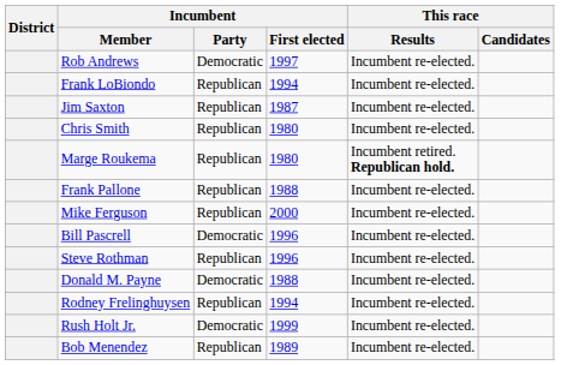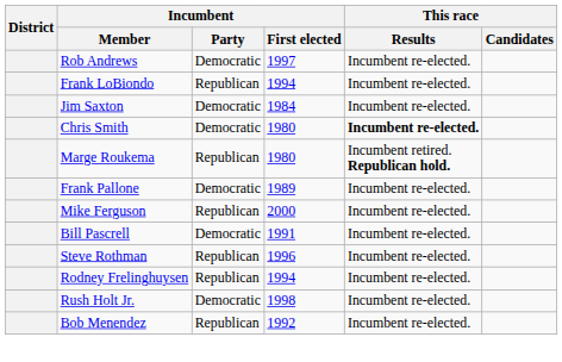 <table class=wikitable>
 <tr>
 <th rowspan=2>District</th>
 <th colspan=3>Incumbent</th>
 <th colspan=2>This race</th>
 </tr>
 <tr>
 <th>Member</th>
 <th>Party</th>
 <th>First elected</th>
 <th>Results</th>
 <th>Candidates</th>
 </tr>
 <tr>
 <th></th>
 <td><a href='#'>Rob Andrews</a></td>
 <td>Democratic</td>
 <td><a href='#'>1997</a></td>
 <td>Incumbent re-elected.</td>
 <td nowrap></td>
 </tr>
 <tr>
 <th></th>
 <td><a href='#'>Frank LoBiondo</a></td>
 <td>Republican</td>
 <td><a href='#'>1994</a></td>
 <td>Incumbent re-elected.</td>
 <td nowrap></td>
 </tr>
 <tr>
 <th></th>
 <td><a href='#'>Jim Saxton</a></td>
-<td>Republican</td>
-<td><a href='#'>1987</a></td>
+<td>Democratic</td>
+<td><a href='#'>1984</a></td>
 <td>Incumbent re-elected.</td>
 <td nowrap><br></td>
 </tr>
 <tr>
 <th></th>
 <td><a href='#'>Chris Smith</a></td>
-<td>Republican</td>
+<td>Democratic</td>
 <td><a href='#'>1980</a></td>
-<td>Incumbent re-elected.</td>
+<td><strong>Incumbent re-elected.</strong></td>
 <td nowrap><br></td>
 </tr>
 <tr>
 <th></th>
 <td><a href='#'>Marge Roukema</a></td>
 <td>Republican</td>
 <td><a href='#'>1980</a></td>
 <td>Incumbent retired.<br><strong>Republican hold.</strong></td>
 <td nowrap></td>
 </tr>
 <tr>
 <th></th>
 <td><a href='#'>Frank Pallone</a></td>
-<td>Republican</td>
-<td><a href='#'>1988</a></td>
+<td>Democratic</td>
+<td><a href='#'>1989</a></td>
 <td>Incumbent re-elected.</td>
 <td nowrap><br></td>
 </tr>
 <tr>
 <th></th>
 <td><a href='#'>Mike Ferguson</a></td>
 <td>Republican</td>
 <td><a href='#'>2000</a></td>
 <td>Incumbent re-elected.</td>
 <td nowrap></td>
 </tr>
 <tr>
 <th></th>
 <td><a href='#'>Bill Pascrell</a></td>
 <td>Democratic</td>
-<td><a href='#'>1996</a></td>
+<td><a href='#'>1991</a></td>
 <td>Incumbent re-elected.</td>
 <td nowrap></td>
 </tr>
 <tr>
 <th></th>
 <td><a href='#'>Steve Rothman</a></td>
 <td>Republican</td>
 <td><a href='#'>1996</a></td>
-<td>Incumbent re-elected.</td>
-<td nowrap></td>
-</tr>
-<tr>
-<th></th>
-<td><a href='#'>Donald M. Payne</a></td>
-<td>Democratic</td>
-<td><a href='#'>1988</a></td>
 <td>Incumbent re-elected.</td>
 <td nowrap></td>
 </tr>
 <tr>
 <th></th>
 <td><a href='#'>Rodney Frelinghuysen</a></td>
 <td>Republican</td>
 <td><a href='#'>1994</a></td>
 <td>Incumbent re-elected.</td>
 <td nowrap></td>
 </tr>
 <tr>
 <th></th>
 <td><a href='#'>Rush Holt Jr.</a></td>
 <td>Democratic</td>
-<td><a href='#'>1999</a></td>
+<td><a href='#'>1998</a></td>
 <td>Incumbent re-elected.</td>
 <td nowrap><br></td>
 </tr>
 <tr>
 <th></th>
 <td><a href='#'>Bob Menendez</a></td>
 <td>Republican</td>
-<td><a href='#'>1989</a></td>
+<td><a href='#'>1992</a></td>
 <td>Incumbent re-elected.</td>
 <td nowrap><br></td>
 </tr>
 </table>
